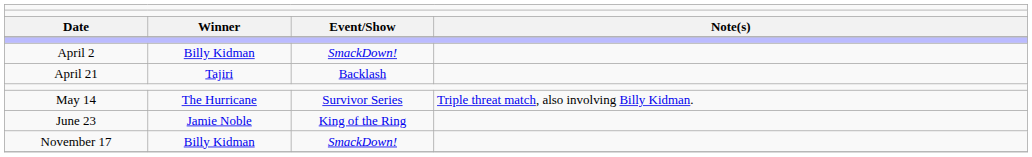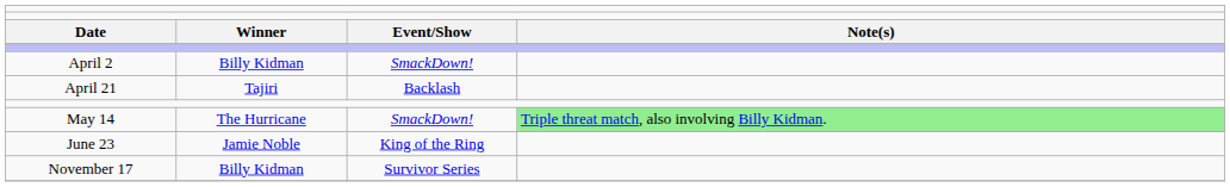 <table class="wikitable" style="text-align:center; width:100%;">
 <tr>
 <td colspan="5"></td>
 </tr>
 <tr>
 <td colspan="5"><strong></strong></td>
 </tr>
 <tr>
 <th width=14%>Date</th>
 <th width=14%>Winner</th>
 <th width=14%>Event/Show</th>
 <th width=58%>Note(s)</th>
 </tr>
 <tr>
 </tr>
 <tr style="background:#BBF;">
 <td colspan="5"></td>
 </tr>
 <tr>
 <td>April 2<br></td>
 <td><a href='#'>Billy Kidman</a></td>
 <td><em><a href='#'>SmackDown!</a></em></td>
 <td></td>
 </tr>
 <tr>
 <td>April 21</td>
 <td><a href='#'>Tajiri</a></td>
 <td><a href='#'>Backlash</a></td>
 <td></td>
 </tr>
 <tr>
 <td colspan="5"></td>
 </tr>
 <tr>
 <td>May 14<br></td>
 <td><a href='#'>The Hurricane</a></td>
-<td><a href='#'>Survivor Series</a></td>
-<td align=left><a href='#'>Triple threat match</a>, also involving <a href='#'>Billy Kidman</a>.</td>
+<td><em><a href='#'>SmackDown!</a></em></td>
+<td align=left style="background: lightgreen;"><a href='#'>Triple threat match</a>, also involving <a href='#'>Billy Kidman</a>.</td>
 </tr>
 <tr>
 <td>June 23</td>
 <td><a href='#'>Jamie Noble</a></td>
 <td><a href='#'>King of the Ring</a></td>
 <td></td>
 </tr>
 <tr>
 <td>November 17</td>
 <td><a href='#'>Billy Kidman</a></td>
-<td><em><a href='#'>SmackDown!</a></em></td>
+<td><a href='#'>Survivor Series</a></td>
 <td></td>
 </tr>
 <tr>
 </tr>
 </table>
